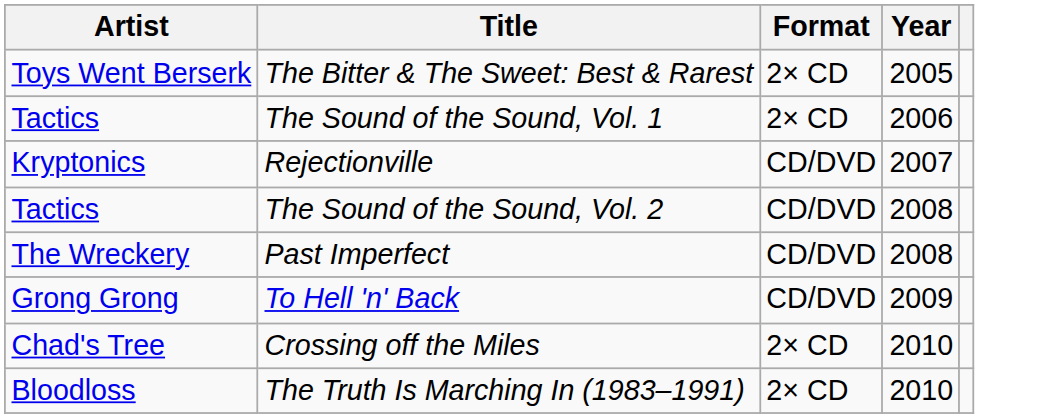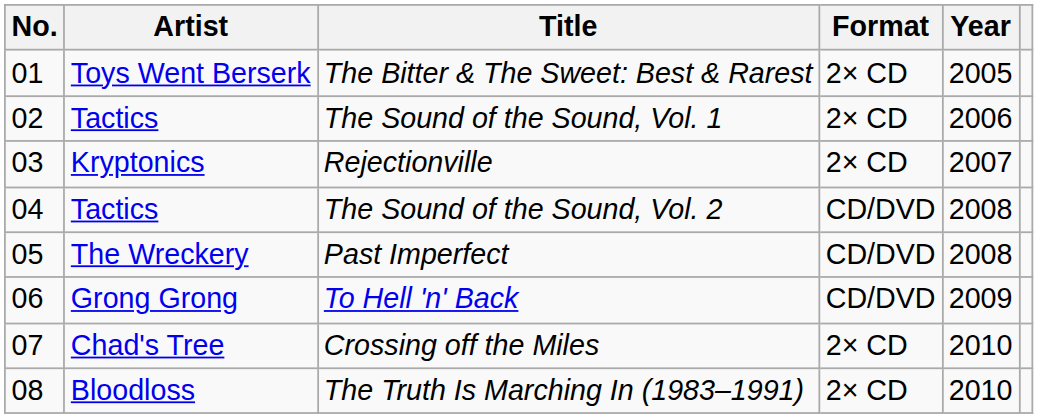 <table class="wikitable sortable">
 <tr>
+<th scope="col">No.</th>
 <th scope="col">Artist</th>
 <th scope="col">Title</th>
 <th scope="col">Format</th>
 <th scope="col">Year</th>
 <th scope="col" class="unsortable"></th>
 </tr>
 <tr>
+<td>01</td>
 <td><a href='#'>Toys Went Berserk</a></td>
 <td><em>The Bitter & The Sweet: Best & Rarest</em></td>
 <td>2× CD</td>
 <td>2005</td>
 <td></td>
 </tr>
 <tr>
+<td>02</td>
 <td><a href='#'>Tactics</a></td>
 <td><em>The Sound of the Sound, Vol. 1</em></td>
 <td>2× CD</td>
 <td>2006</td>
 <td></td>
 </tr>
 <tr>
+<td>03</td>
 <td><a href='#'>Kryptonics</a></td>
 <td><em>Rejectionville</em></td>
-<td>CD/DVD</td>
+<td>2× CD</td>
 <td>2007</td>
 <td></td>
 </tr>
 <tr>
+<td>04</td>
 <td><a href='#'>Tactics</a></td>
 <td><em>The Sound of the Sound, Vol. 2</em></td>
 <td>CD/DVD</td>
 <td>2008</td>
 <td></td>
 </tr>
 <tr>
+<td>05</td>
 <td><a href='#'>The Wreckery</a></td>
 <td><em>Past Imperfect</em></td>
 <td>CD/DVD</td>
 <td>2008</td>
 <td></td>
 </tr>
 <tr>
+<td>06</td>
 <td><a href='#'>Grong Grong</a></td>
 <td><em><a href='#'>To Hell 'n' Back</a></em></td>
 <td>CD/DVD</td>
 <td>2009</td>
 <td></td>
 </tr>
 <tr>
+<td>07</td>
 <td><a href='#'>Chad's Tree</a></td>
 <td><em>Crossing off the Miles</em></td>
 <td>2× CD</td>
 <td>2010</td>
 <td></td>
 </tr>
 <tr>
+<td>08</td>
 <td><a href='#'>Bloodloss</a></td>
 <td><em>The Truth Is Marching In (1983–1991)</em></td>
 <td>2× CD</td>
 <td>2010</td>
 <td></td>
 </tr>
 </table>
